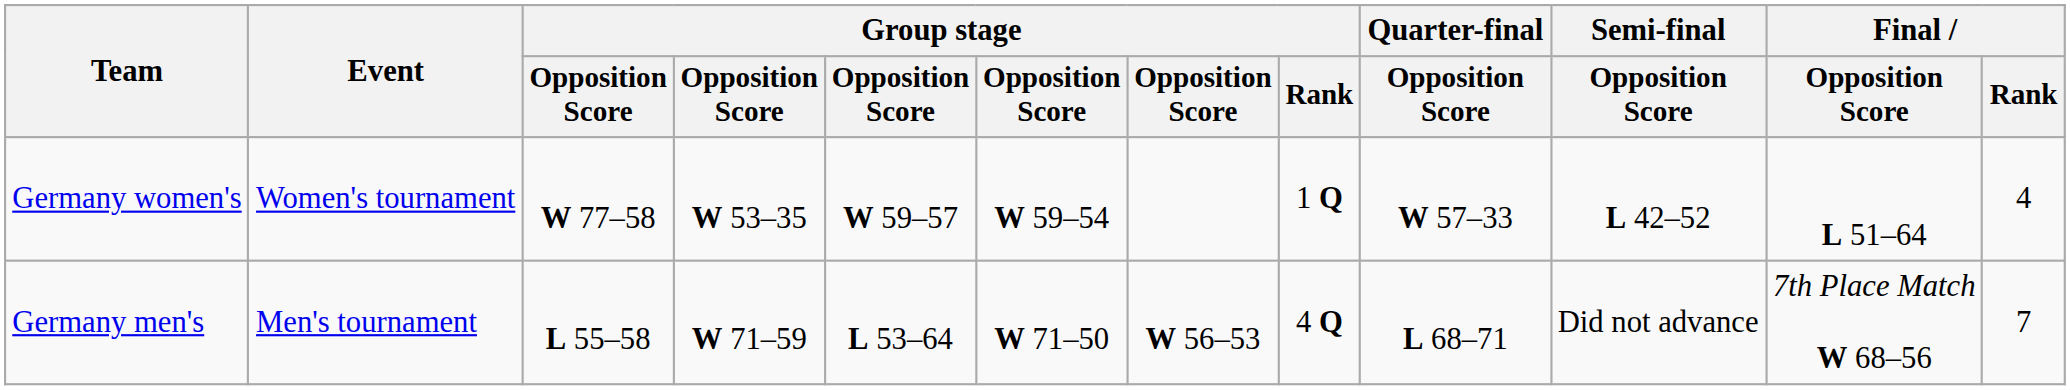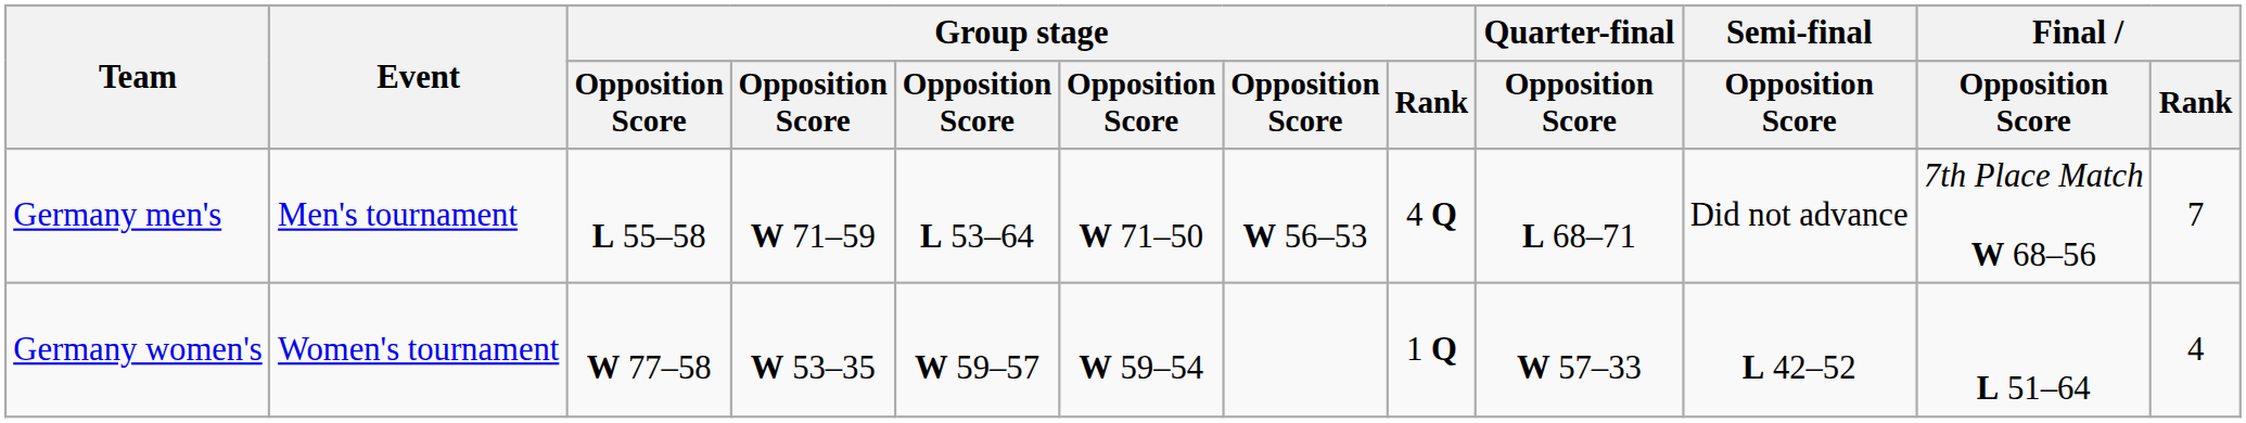 <table class="wikitable" style="font-size:90%">
 <tr>
 <th rowspan=2>Team</th>
 <th rowspan=2>Event</th>
 <th colspan=6>Group stage</th>
 <th>Quarter-final</th>
 <th>Semi-final</th>
 <th colspan=2>Final / </th>
 </tr>
 <tr style="font-size:95%">
 <th>Opposition<br>Score</th>
 <th>Opposition<br>Score</th>
 <th>Opposition<br>Score</th>
 <th>Opposition<br>Score</th>
 <th>Opposition<br>Score</th>
 <th>Rank</th>
 <th>Opposition<br>Score</th>
 <th>Opposition<br>Score</th>
 <th>Opposition<br>Score</th>
 <th>Rank</th>
 </tr>
 <tr align=center>
+<td align=left><a href='#'>Germany men's</a></td>
+<td align=left><a href='#'>Men's tournament</a></td>
+<td><br><strong>L</strong> 55–58</td>
+<td><br><strong>W</strong> 71–59</td>
+<td><br><strong>L</strong> 53–64</td>
+<td><br><strong>W</strong> 71–50</td>
+<td><br><strong>W</strong> 56–53</td>
+<td>4 <strong>Q</strong></td>
+<td><br><strong>L</strong> 68–71</td>
+<td>Did not advance</td>
+<td><em>7th Place Match</em><br><br><strong>W</strong> 68–56</td>
+<td>7</td>
+</tr>
+<tr align=center>
 <td align=left><a href='#'>Germany women's</a></td>
 <td align=left><a href='#'>Women's tournament</a></td>
 <td><br><strong>W</strong> 77–58</td>
 <td><br><strong>W</strong> 53–35</td>
 <td><br><strong>W</strong> 59–57</td>
 <td><br><strong>W</strong> 59–54</td>
 <td></td>
 <td>1 <strong>Q</strong></td>
 <td><br><strong>W</strong> 57–33</td>
 <td><br><strong>L</strong> 42–52</td>
 <td><br><br><strong>L</strong> 51–64</td>
 <td>4</td>
 </tr>
-<tr align=center>
-<td align=left><a href='#'>Germany men's</a></td>
-<td align=left><a href='#'>Men's tournament</a></td>
-<td><br><strong>L</strong> 55–58</td>
-<td><br><strong>W</strong> 71–59</td>
-<td><br><strong>L</strong> 53–64</td>
-<td><br><strong>W</strong> 71–50</td>
-<td><br><strong>W</strong> 56–53</td>
-<td>4 <strong>Q</strong></td>
-<td><br><strong>L</strong> 68–71</td>
-<td>Did not advance</td>
-<td><em>7th Place Match</em><br><br><strong>W</strong> 68–56</td>
-<td>7</td>
-</tr>
 </table>
